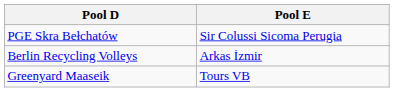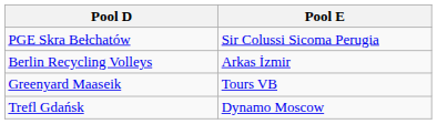 <table class="wikitable" style="text-align:left">
 <tr>
 <th width=230>Pool D</th>
 <th width=230>Pool E</th>
 </tr>
 <tr>
 <td> <a href='#'>PGE Skra Bełchatów</a></td>
 <td> <a href='#'>Sir Colussi Sicoma Perugia</a></td>
 </tr>
 <tr>
 <td> <a href='#'>Berlin Recycling Volleys</a></td>
 <td> <a href='#'>Arkas İzmir</a></td>
 </tr>
 <tr>
 <td> <a href='#'>Greenyard Maaseik</a></td>
 <td> <a href='#'>Tours VB</a></td>
 </tr>
+<tr>
+<td> <a href='#'>Trefl Gdańsk</a></td>
+<td> <a href='#'>Dynamo Moscow</a></td>
+</tr>
 </table>
